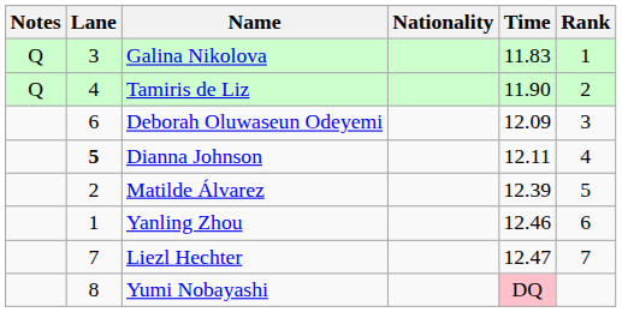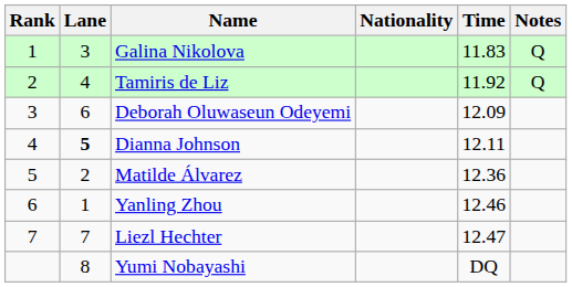 <table class="wikitable sortable" style="text-align:center">
 <tr>
-<th>Notes</th>
+<th>Rank</th>
 <th>Lane</th>
 <th>Name</th>
 <th>Nationality</th>
 <th>Time</th>
-<th>Rank</th>
+<th>Notes</th>
 </tr>
 <tr bgcolor=ccffcc>
-<td>Q</td>
+<td align=center>1</td>
 <td align=center>3</td>
 <td align=left><a href='#'>Galina Nikolova</a></td>
 <td align=left></td>
 <td>11.83</td>
-<td align=center>1</td>
+<td>Q</td>
 </tr>
 <tr bgcolor=ccffcc>
-<td>Q</td>
+<td align=center>2</td>
 <td align=center>4</td>
 <td align=left><a href='#'>Tamiris de Liz</a></td>
 <td align=left></td>
-<td>11.90</td>
-<td align=center>2</td>
+<td>11.92</td>
+<td>Q</td>
 </tr>
 <tr>
-<td></td>
+<td align=center>3</td>
 <td align=center>6</td>
 <td align=left><a href='#'>Deborah Oluwaseun Odeyemi</a></td>
 <td align=left></td>
 <td>12.09</td>
-<td align=center>3</td>
+<td></td>
 </tr>
 <tr>
-<td></td>
+<td align=center>4</td>
 <td align=center><strong>5</strong></td>
 <td align=left><a href='#'>Dianna Johnson</a></td>
 <td align=left></td>
 <td>12.11</td>
-<td align=center>4</td>
+<td></td>
 </tr>
 <tr>
-<td></td>
+<td align=center>5</td>
 <td align=center>2</td>
 <td align=left><a href='#'>Matilde Álvarez</a></td>
 <td align=left></td>
-<td>12.39</td>
-<td align=center>5</td>
+<td>12.36</td>
+<td></td>
 </tr>
 <tr>
-<td></td>
+<td align=center>6</td>
 <td align=center>1</td>
 <td align=left><a href='#'>Yanling Zhou</a></td>
 <td align=left></td>
 <td>12.46</td>
-<td align=center>6</td>
+<td></td>
 </tr>
 <tr>
-<td></td>
+<td align=center>7</td>
 <td align=center>7</td>
 <td align=left><a href='#'>Liezl Hechter</a></td>
 <td align=left></td>
 <td>12.47</td>
-<td align=center>7</td>
+<td></td>
 </tr>
 <tr>
-<td></td>
+<td align=center></td>
 <td align=center>8</td>
 <td align=left><a href='#'>Yumi Nobayashi</a></td>
 <td align=left></td>
-<td style="background: pink;">DQ</td>
-<td align=center></td>
+<td>DQ</td>
+<td></td>
 </tr>
 </table>
